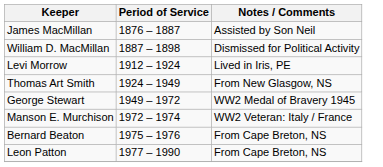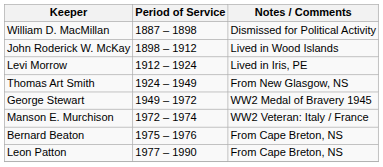 <table class="wikitable">
 <tr>
 <th>Keeper </th>
 <th>Period of Service</th>
 <th>Notes / Comments</th>
 </tr>
 <tr>
-<td>James MacMillan</td>
-<td>1876 – 1887</td>
-<td>Assisted by Son Neil</td>
-</tr>
-<tr>
 <td>William D. MacMillan</td>
 <td>1887 – 1898</td>
 <td>Dismissed for Political Activity</td>
+</tr>
+<tr>
+<td>John Roderick W. McKay</td>
+<td>1898 – 1912</td>
+<td>Lived in Wood Islands</td>
 </tr>
 <tr>
 <td>Levi Morrow</td>
 <td>1912 – 1924</td>
 <td>Lived in Iris, PE</td>
 </tr>
 <tr>
 <td>Thomas Art Smith</td>
 <td>1924 – 1949</td>
 <td>From New Glasgow, NS</td>
 </tr>
 <tr>
 <td>George Stewart</td>
 <td>1949 – 1972</td>
 <td>WW2 Medal of Bravery 1945</td>
 </tr>
 <tr>
 <td>Manson E. Murchison</td>
 <td>1972 – 1974</td>
 <td>WW2 Veteran: Italy / France</td>
 </tr>
 <tr>
 <td>Bernard Beaton</td>
 <td>1975 – 1976</td>
 <td>From Cape Breton, NS</td>
 </tr>
 <tr>
 <td>Leon Patton</td>
 <td>1977 – 1990</td>
 <td>From Cape Breton, NS</td>
 </tr>
 <tr>
 </tr>
 </table>
